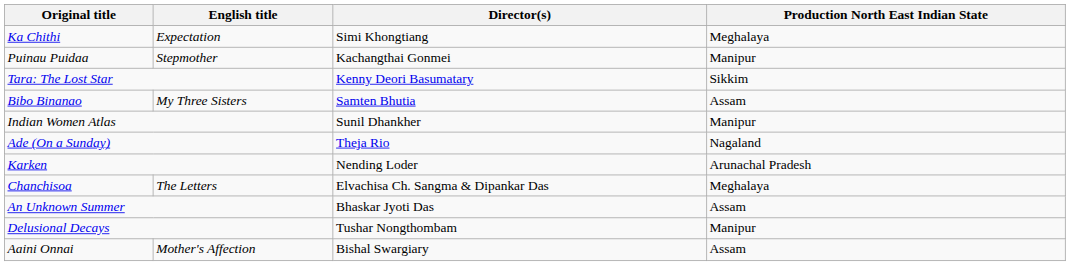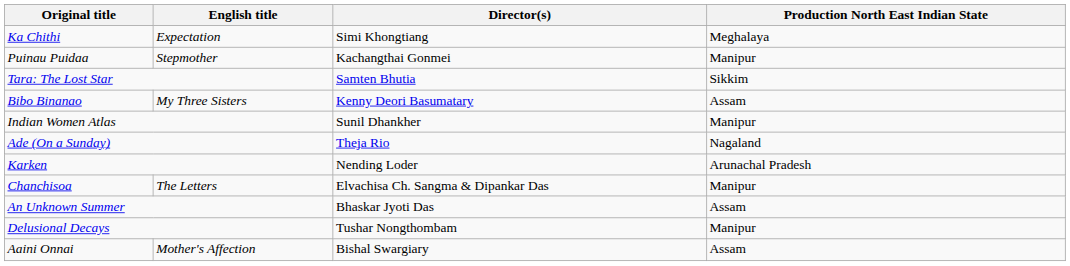 <table class="sortable wikitable" style="width:100%; margin-bottom:4px" cellpadding="5">
 <tr>
 <th scope="col">Original title</th>
 <th scope="col">English title</th>
 <th scope="col">Director(s)</th>
 <th scope="col">Production North East Indian State</th>
 </tr>
 <tr>
 <td><em><a href='#'>Ka Chithi</a></em></td>
 <td><em>Expectation</em></td>
 <td>Simi Khongtiang</td>
 <td>Meghalaya</td>
 </tr>
 <tr>
 <td><em>Puinau Puidaa</em></td>
 <td><em>Stepmother</em></td>
 <td>Kachangthai Gonmei</td>
 <td>Manipur</td>
 </tr>
 <tr>
 <td colspan=2><em><a href='#'>Tara: The Lost Star</a></em></td>
-<td><a href='#'>Kenny Deori Basumatary</a></td>
+<td><a href='#'>Samten Bhutia</a></td>
 <td>Sikkim</td>
 </tr>
 <tr>
 <td><em><a href='#'>Bibo Binanao</a></em></td>
 <td><em>My Three Sisters</em></td>
-<td><a href='#'>Samten Bhutia</a></td>
+<td><a href='#'>Kenny Deori Basumatary</a></td>
 <td>Assam</td>
 </tr>
 <tr>
 <td colspan=2><em>Indian Women Atlas</em></td>
 <td>Sunil Dhankher</td>
 <td>Manipur</td>
 </tr>
 <tr>
 <td colspan=2><em><a href='#'>Ade (On a Sunday)</a></em></td>
 <td><a href='#'>Theja Rio</a></td>
 <td>Nagaland</td>
 </tr>
 <tr>
 <td colspan=2><em><a href='#'>Karken</a></em></td>
 <td>Nending Loder</td>
 <td>Arunachal Pradesh</td>
 </tr>
 <tr>
 <td><em><a href='#'>Chanchisoa</a></em></td>
 <td><em>The Letters</em></td>
 <td>Elvachisa Ch. Sangma & Dipankar Das</td>
-<td>Meghalaya</td>
+<td>Manipur</td>
 </tr>
 <tr>
 <td colspan=2><em><a href='#'>An Unknown Summer</a></em></td>
 <td>Bhaskar Jyoti Das</td>
 <td>Assam</td>
 </tr>
 <tr>
 <td colspan=2><em><a href='#'>Delusional Decays</a></em></td>
 <td>Tushar Nongthombam</td>
 <td>Manipur</td>
 </tr>
 <tr>
 <td><em>Aaini Onnai</em></td>
 <td><em>Mother's Affection</em></td>
 <td>Bishal Swargiary</td>
 <td>Assam</td>
 </tr>
 </table>
